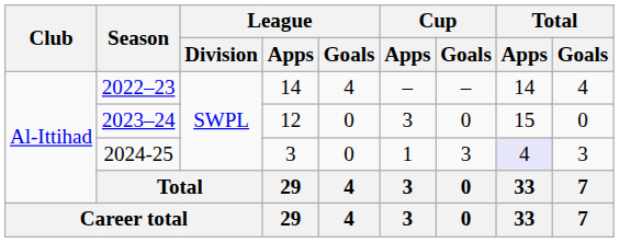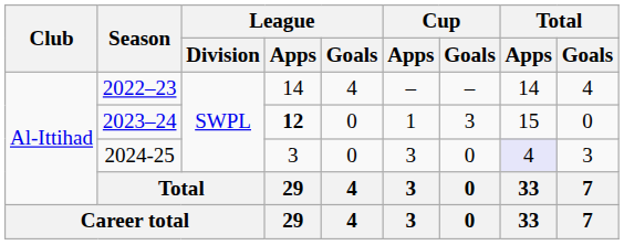 <table class="wikitable" style="text-align: center;">
 <tr>
 <th rowspan="2">Club</th>
 <th rowspan="2">Season</th>
 <th colspan="3">League</th>
 <th colspan="2">Cup</th>
 <th colspan="2">Total</th>
 </tr>
 <tr>
 <th>Division</th>
 <th>Apps</th>
 <th>Goals</th>
 <th>Apps</th>
 <th>Goals</th>
 <th>Apps</th>
 <th>Goals</th>
 </tr>
 <tr>
 <td rowspan="4"><a href='#'>Al-Ittihad</a></td>
 <td><a href='#'>2022–23</a></td>
 <td rowspan="3"><a href='#'>SWPL</a></td>
 <td>14</td>
 <td>4</td>
 <td>–</td>
 <td>–</td>
 <td>14</td>
 <td>4</td>
 </tr>
 <tr>
 <td><a href='#'>2023–24</a></td>
-<td>12</td>
+<td><strong>12</strong></td>
 <td>0</td>
+<td>1</td>
 <td>3</td>
-<td>0</td>
 <td>15</td>
 <td>0</td>
 </tr>
 <tr>
 <td>2024-25</td>
 <td>3</td>
 <td>0</td>
-<td>1</td>
 <td>3</td>
+<td>0</td>
 <td style="background: lavender;">4</td>
 <td>3</td>
 </tr>
 <tr>
 <th colspan="2">Total</th>
 <th>29</th>
 <th>4</th>
 <th>3</th>
 <th>0</th>
 <th>33</th>
 <th>7</th>
 </tr>
 <tr>
 <th colspan="3">Career total</th>
 <th>29</th>
 <th>4</th>
 <th>3</th>
 <th>0</th>
 <th>33</th>
 <th>7</th>
 </tr>
 </table>
